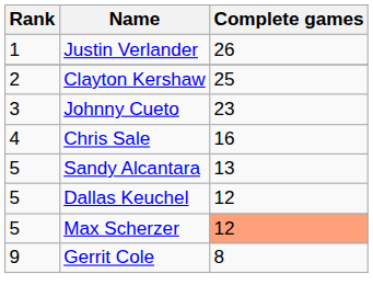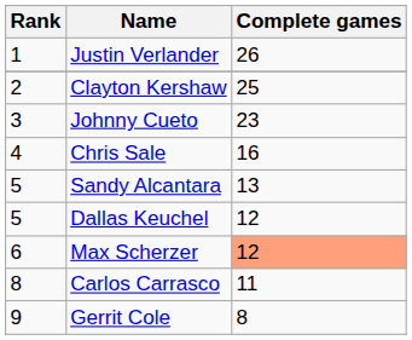 <table class="wikitable">
 <tr>
 <th>Rank</th>
 <th>Name</th>
 <th>Complete games</th>
 </tr>
 <tr>
 <td>1</td>
 <td><a href='#'>Justin Verlander</a></td>
 <td>26</td>
 </tr>
 <tr>
 </tr>
 <tr>
 <td>2</td>
 <td><a href='#'>Clayton Kershaw</a></td>
 <td>25</td>
 </tr>
 <tr>
 <td>3</td>
 <td><a href='#'>Johnny Cueto</a></td>
 <td>23</td>
 </tr>
 <tr>
 <td>4</td>
 <td><a href='#'>Chris Sale</a></td>
 <td>16</td>
 </tr>
 <tr>
 <td>5</td>
 <td><a href='#'>Sandy Alcantara</a></td>
 <td>13</td>
 </tr>
 <tr>
 <td>5</td>
 <td><a href='#'>Dallas Keuchel</a></td>
 <td>12</td>
 </tr>
 <tr>
-<td>5</td>
+<td>6</td>
 <td><a href='#'>Max Scherzer</a></td>
 <td style="background: lightsalmon;">12</td>
+</tr>
+<tr>
+<td>8</td>
+<td><a href='#'>Carlos Carrasco</a></td>
+<td>11</td>
 </tr>
 <tr>
 <td>9</td>
 <td><a href='#'>Gerrit Cole</a></td>
 <td>8</td>
 </tr>
 </table>
